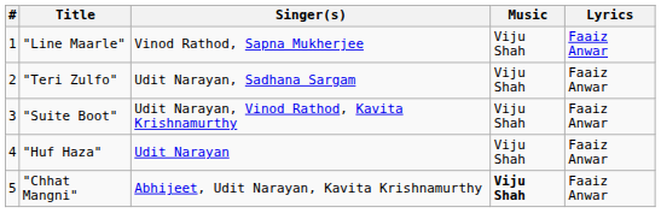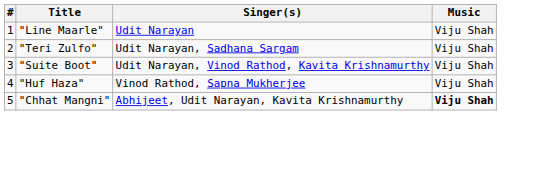 <table class="wikitable" style="font-size:95%;">
 <tr>
 <th>#</th>
 <th>Title</th>
 <th>Singer(s)</th>
 <th>Music</th>
-<th>Lyrics</th>
 </tr>
 <tr>
 <td>1</td>
 <td>"Line Maarle"</td>
-<td>Vinod Rathod, <a href='#'>Sapna Mukherjee</a></td>
+<td><a href='#'>Udit Narayan</a></td>
 <td>Viju Shah</td>
-<td><a href='#'>Faaiz Anwar</a></td>
 </tr>
 <tr>
 <td>2</td>
 <td>"Teri Zulfo"</td>
 <td>Udit Narayan, <a href='#'>Sadhana Sargam</a></td>
 <td>Viju Shah</td>
-<td>Faaiz Anwar</td>
 </tr>
 <tr>
 <td>3</td>
 <td>"Suite Boot"</td>
 <td>Udit Narayan, <a href='#'>Vinod Rathod</a>, <a href='#'>Kavita Krishnamurthy</a></td>
 <td>Viju Shah</td>
-<td>Faaiz Anwar</td>
 </tr>
 <tr>
 <td>4</td>
 <td>"Huf Haza"</td>
-<td><a href='#'>Udit Narayan</a></td>
+<td>Vinod Rathod, <a href='#'>Sapna Mukherjee</a></td>
 <td>Viju Shah</td>
-<td>Faaiz Anwar</td>
 </tr>
 <tr>
 <td>5</td>
 <td>"Chhat Mangni"</td>
 <td><a href='#'>Abhijeet</a>, Udit Narayan, Kavita Krishnamurthy</td>
 <td><strong>Viju Shah</strong></td>
-<td>Faaiz Anwar</td>
 </tr>
 </table>
